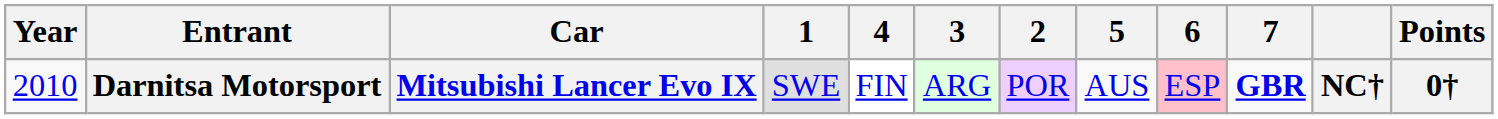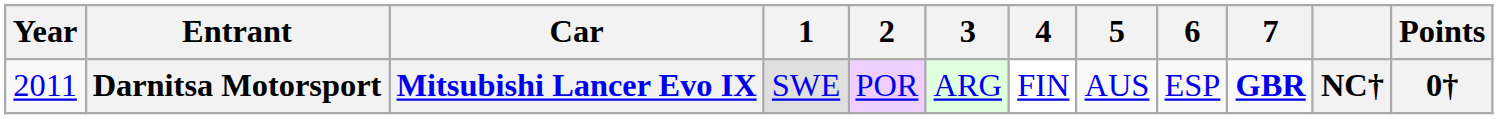 <table class="wikitable" border="1" style="text-align:center; font-size:90%;">
 <tr>
 <th>Year</th>
 <th>Entrant</th>
 <th>Car</th>
 <th>1</th>
+<th>2</th>
+<th>3</th>
 <th>4</th>
-<th>3</th>
-<th>2</th>
 <th>5</th>
 <th>6</th>
 <th>7</th>
 <th></th>
 <th>Points</th>
 </tr>
 <tr>
-<td><a href='#'>2010</a></td>
+<td><a href='#'>2011</a></td>
 <th>Darnitsa Motorsport</th>
 <th><a href='#'>Mitsubishi Lancer Evo IX</a></th>
 <td style="background:#dfdfdf;"><a href='#'>SWE</a><br></td>
+<td style="background:#EFCFFF;"><a href='#'>POR</a><br></td>
+<td style="background:#DFFFDF;"><a href='#'>ARG</a><br></td>
 <td style="background:#ffffff;"><a href='#'>FIN</a><br></td>
-<td style="background:#DFFFDF;"><a href='#'>ARG</a><br></td>
-<td style="background:#EFCFFF;"><a href='#'>POR</a><br></td>
 <td><a href='#'>AUS</a></td>
-<td style="background: pink;"><a href='#'>ESP</a></td>
+<td><a href='#'>ESP</a></td>
 <td><strong><a href='#'>GBR</a></strong></td>
 <th>NC†</th>
 <th>0†</th>
 </tr>
 </table>
